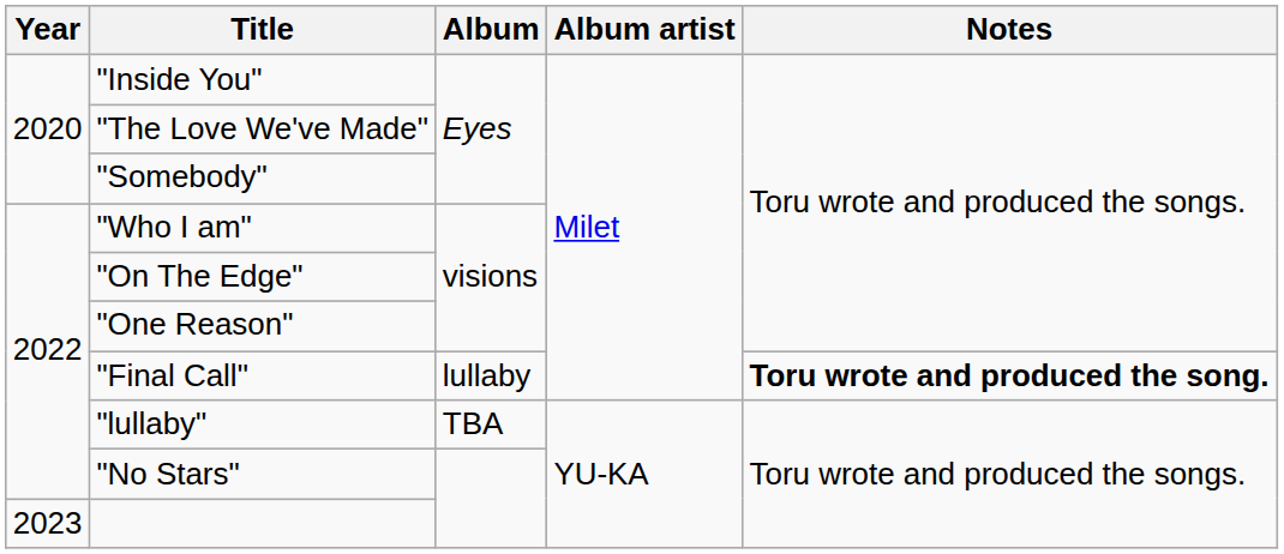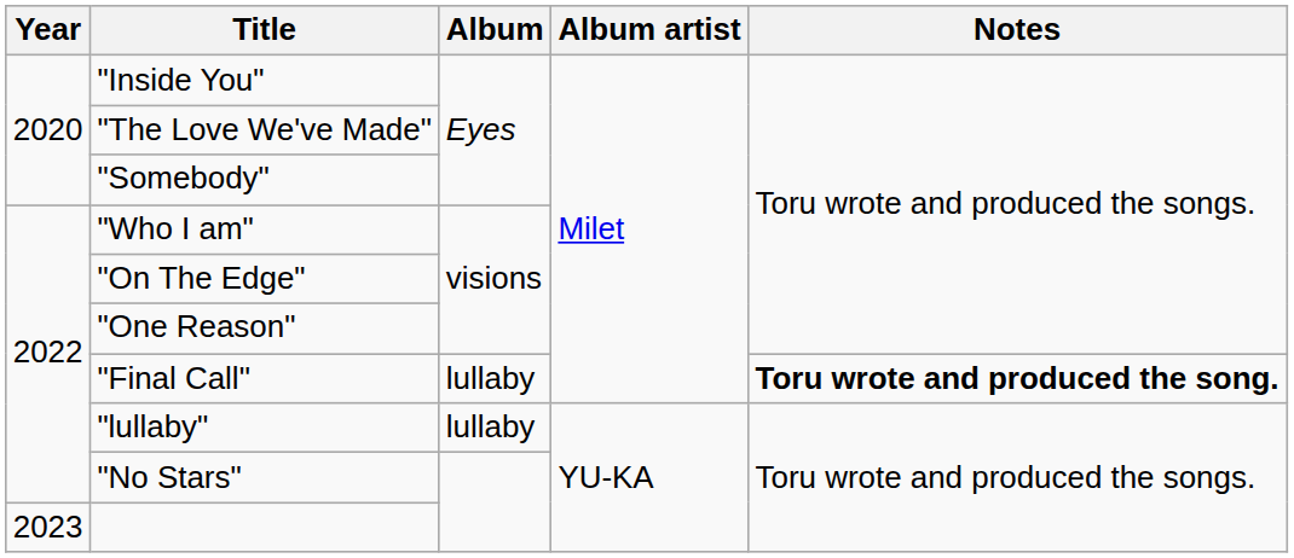 <table class="wikitable">
 <tr>
 <th>Year</th>
 <th>Title</th>
 <th>Album</th>
 <th>Album artist</th>
 <th>Notes</th>
 </tr>
 <tr>
 <td rowspan=3>2020</td>
 <td>"Inside You"</td>
 <td rowspan=3><em>Eyes</em></td>
 <td rowspan="7"><a href='#'>Milet</a></td>
 <td rowspan="6">Toru wrote and produced the songs.</td>
 </tr>
 <tr>
 <td>"The Love We've Made"</td>
 </tr>
 <tr>
 <td>"Somebody"</td>
 </tr>
 <tr>
 <td rowspan="6">2022</td>
 <td>"Who I am"</td>
 <td rowspan="3">visions</td>
 </tr>
 <tr>
 <td>"On The Edge"</td>
 </tr>
 <tr>
 <td>"One Reason"</td>
 </tr>
 <tr>
 <td>"Final Call"</td>
 <td>lullaby</td>
 <td><strong>Toru wrote and produced the song.</strong></td>
 </tr>
 <tr>
 <td>"lullaby"</td>
-<td>TBA</td>
+<td>lullaby</td>
 <td rowspan="3">YU-KA</td>
 <td rowspan="3">Toru wrote and produced the songs.</td>
 </tr>
 <tr>
 <td>"No Stars"</td>
 </tr>
 <tr>
 <td>2023</td>
 <td></td>
 </tr>
 </table>
